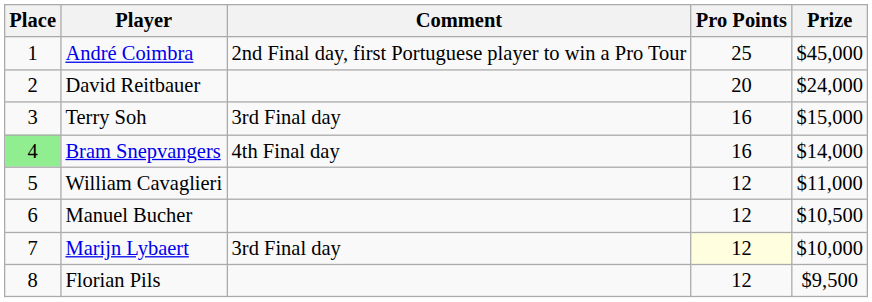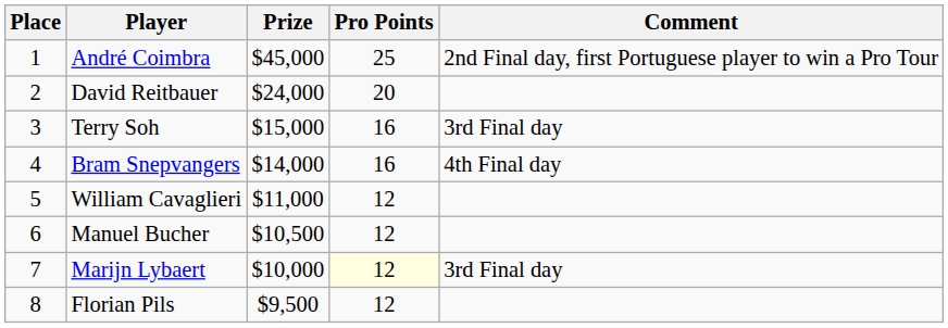 <table class="wikitable">
 <tr>
 <th>Place</th>
 <th>Player</th>
+<th>Prize</th>
+<th>Pro Points</th>
 <th>Comment</th>
-<th>Pro Points</th>
-<th>Prize</th>
 </tr>
 <tr>
 <td align=center>1</td>
 <td> <a href='#'>André Coimbra</a></td>
+<td align=center>$45,000</td>
+<td align=center>25</td>
 <td>2nd Final day, first Portuguese player to win a Pro Tour</td>
-<td align=center>25</td>
-<td align=center>$45,000</td>
 </tr>
 <tr>
 <td align=center>2</td>
 <td> David Reitbauer</td>
+<td align=center>$24,000</td>
+<td align=center>20</td>
 <td></td>
-<td align=center>20</td>
-<td align=center>$24,000</td>
 </tr>
 <tr>
 <td align=center>3</td>
 <td> Terry Soh</td>
+<td align=center>$15,000</td>
+<td align=center>16</td>
 <td>3rd Final day</td>
-<td align=center>16</td>
-<td align=center>$15,000</td>
 </tr>
 <tr>
-<td align=center style="background: lightgreen;">4</td>
+<td align=center>4</td>
 <td> <a href='#'>Bram Snepvangers</a></td>
+<td align=center>$14,000</td>
+<td align=center>16</td>
 <td>4th Final day</td>
-<td align=center>16</td>
-<td align=center>$14,000</td>
 </tr>
 <tr>
 <td align=center>5</td>
 <td> William Cavaglieri</td>
+<td align=center>$11,000</td>
+<td align=center>12</td>
 <td></td>
-<td align=center>12</td>
-<td align=center>$11,000</td>
 </tr>
 <tr>
 <td align=center>6</td>
 <td> Manuel Bucher</td>
+<td align=center>$10,500</td>
+<td align=center>12</td>
 <td></td>
-<td align=center>12</td>
-<td align=center>$10,500</td>
 </tr>
 <tr>
 <td align=center>7</td>
 <td> <a href='#'>Marijn Lybaert</a></td>
+<td align=center>$10,000</td>
+<td align=center style="background: lightyellow;">12</td>
 <td>3rd Final day</td>
-<td align=center style="background: lightyellow;">12</td>
-<td align=center>$10,000</td>
 </tr>
 <tr>
 <td align=center>8</td>
 <td> Florian Pils</td>
+<td align=center>$9,500</td>
+<td align=center>12</td>
 <td></td>
-<td align=center>12</td>
-<td align=center>$9,500</td>
 </tr>
 </table>
